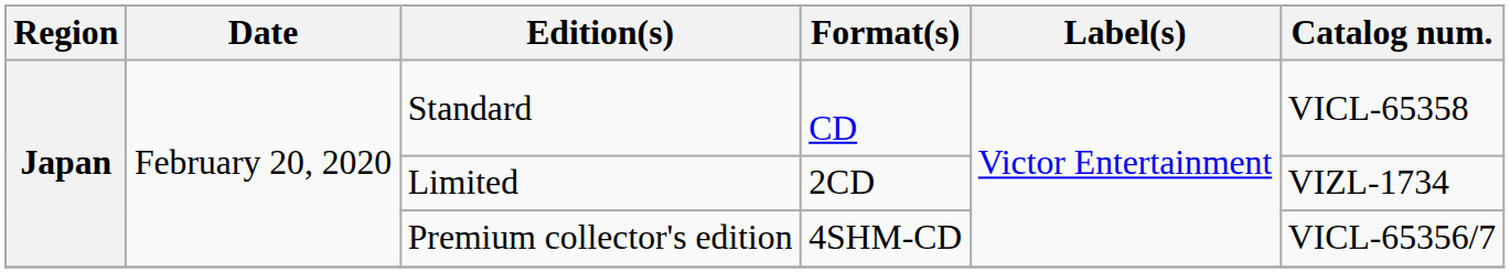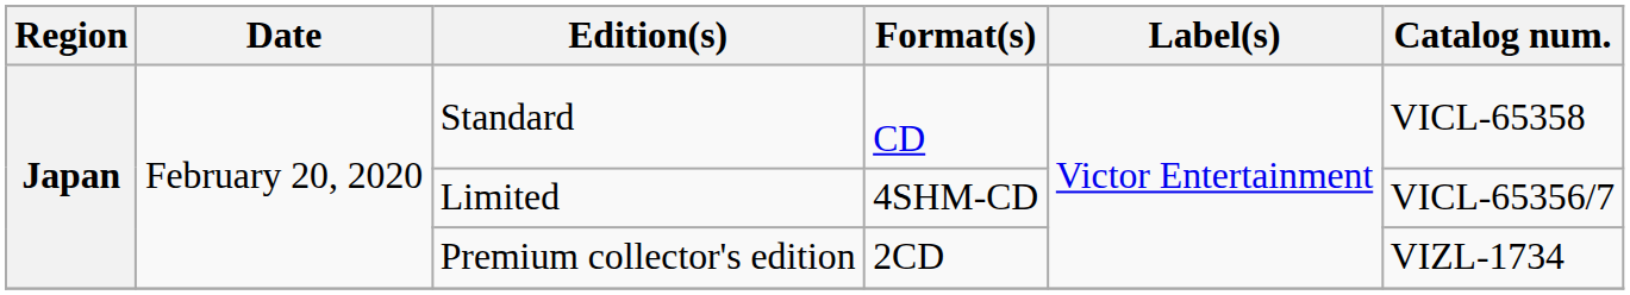 <table class="wikitable plainrowheaders">
 <tr>
 <th scope="col">Region</th>
 <th scope="col">Date</th>
 <th scope="col">Edition(s)</th>
 <th scope="col">Format(s)</th>
 <th scope="col">Label(s)</th>
 <th scope="col">Catalog num.</th>
 </tr>
 <tr>
 <th scope="row" rowspan="3">Japan</th>
 <td rowspan="3">February 20, 2020</td>
 <td rowspan="1">Standard</td>
 <td rowspan="1"><br><a href='#'>CD</a></td>
 <td rowspan="3"><a href='#'>Victor Entertainment</a></td>
 <td>VICL-65358</td>
 </tr>
 <tr>
 <td>Limited</td>
+<td>4SHM-CD</td>
+<td>VICL-65356/7</td>
+</tr>
+<tr>
+<td>Premium collector's edition</td>
 <td>2CD</td>
 <td>VIZL-1734</td>
 </tr>
 <tr>
-<td>Premium collector's edition</td>
-<td>4SHM-CD</td>
-<td>VICL-65356/7</td>
-</tr>
-<tr>
 </tr>
 </table>
